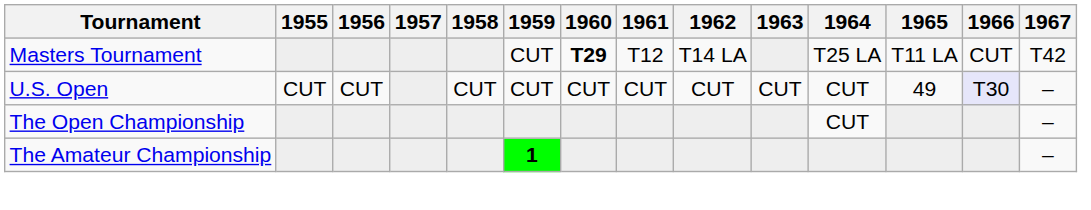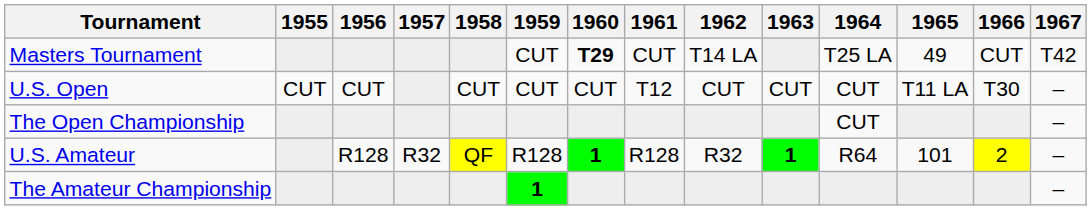 <table class="wikitable" style="font-size:95%;text-align:center;">
 <tr>
 <th>Tournament</th>
 <th>1955</th>
 <th>1956</th>
 <th>1957</th>
 <th>1958</th>
 <th>1959</th>
 <th>1960</th>
 <th>1961</th>
 <th>1962</th>
 <th>1963</th>
 <th>1964</th>
 <th>1965</th>
 <th>1966</th>
 <th>1967</th>
 </tr>
 <tr>
 <td align=left><a href='#'>Masters Tournament</a></td>
 <td style="background:#eeeeee;"></td>
 <td style="background:#eeeeee;"></td>
 <td style="background:#eeeeee;"></td>
 <td style="background:#eeeeee;"></td>
 <td>CUT</td>
 <td><strong>T29</strong></td>
-<td>T12</td>
+<td>CUT</td>
 <td>T14 <span>LA</span></td>
 <td style="background:#eeeeee;"></td>
 <td>T25 <span>LA</span></td>
-<td>T11 <span>LA</span></td>
+<td>49</td>
 <td>CUT</td>
 <td>T42</td>
 </tr>
 <tr>
 <td align=left><a href='#'>U.S. Open</a></td>
 <td>CUT</td>
 <td>CUT</td>
 <td style="background:#eeeeee;"></td>
 <td>CUT</td>
 <td>CUT</td>
 <td>CUT</td>
+<td>T12</td>
 <td>CUT</td>
 <td>CUT</td>
 <td>CUT</td>
-<td>CUT</td>
-<td>49</td>
-<td style="background: lavender;">T30</td>
+<td>T11 <span>LA</span></td>
+<td>T30</td>
 <td>–</td>
 </tr>
 <tr>
 <td align=left><a href='#'>The Open Championship</a></td>
 <td style="background:#eeeeee;"></td>
 <td style="background:#eeeeee;"></td>
 <td style="background:#eeeeee;"></td>
 <td style="background:#eeeeee;"></td>
 <td style="background:#eeeeee;"></td>
 <td style="background:#eeeeee;"></td>
 <td style="background:#eeeeee;"></td>
 <td style="background:#eeeeee;"></td>
 <td style="background:#eeeeee;"></td>
 <td>CUT</td>
 <td style="background:#eeeeee;"></td>
 <td style="background:#eeeeee;"></td>
 <td>–</td>
 </tr>
 <tr>
+<td align=left><a href='#'>U.S. Amateur</a></td>
+<td style="background:#eeeeee;"></td>
+<td>R128</td>
+<td>R32</td>
+<td style="background:yellow;">QF</td>
+<td>R128</td>
+<td style="background:lime;"><strong>1</strong></td>
+<td>R128</td>
+<td>R32</td>
+<td style="background:lime;"><strong>1</strong></td>
+<td>R64</td>
+<td>101</td>
+<td style="background:yellow;">2</td>
+<td>–</td>
+</tr>
+<tr>
 <td align=left><a href='#'>The Amateur Championship</a></td>
 <td style="background:#eeeeee;"></td>
 <td style="background:#eeeeee;"></td>
 <td style="background:#eeeeee;"></td>
 <td style="background:#eeeeee;"></td>
 <td style="background:lime;"><strong>1</strong></td>
 <td style="background:#eeeeee;"></td>
 <td style="background:#eeeeee;"></td>
 <td style="background:#eeeeee;"></td>
 <td style="background:#eeeeee;"></td>
 <td style="background:#eeeeee;"></td>
 <td style="background:#eeeeee;"></td>
 <td style="background:#eeeeee;"></td>
 <td>–</td>
 </tr>
 </table>
